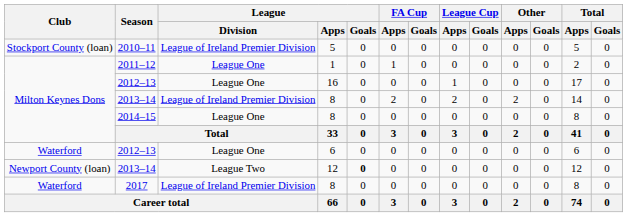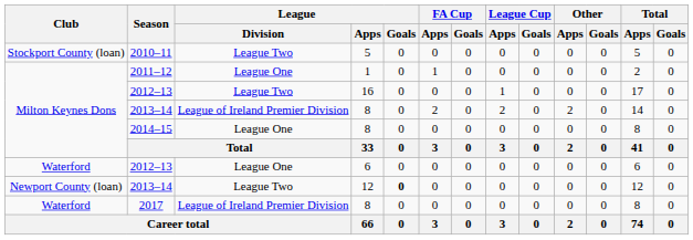 <table class=wikitable style="text-align:center;">
 <tr>
 <th rowspan=2>Club</th>
 <th rowspan=2>Season</th>
 <th colspan=3>League</th>
 <th colspan=2><a href='#'>FA Cup</a></th>
 <th colspan=2><a href='#'>League Cup</a></th>
 <th colspan=2>Other</th>
 <th colspan=2>Total</th>
 </tr>
 <tr>
 <th>Division</th>
 <th>Apps</th>
 <th>Goals</th>
 <th>Apps</th>
 <th>Goals</th>
 <th>Apps</th>
 <th>Goals</th>
 <th>Apps</th>
 <th>Goals</th>
 <th>Apps</th>
 <th>Goals</th>
 </tr>
 <tr>
 <td><a href='#'>Stockport County</a> (loan)</td>
 <td><a href='#'>2010–11</a></td>
-<td><a href='#'>League of Ireland Premier Division</a></td>
+<td><a href='#'>League Two</a></td>
 <td>5</td>
 <td>0</td>
 <td>0</td>
 <td>0</td>
 <td>0</td>
 <td>0</td>
 <td>0</td>
 <td>0</td>
 <td>5</td>
 <td>0</td>
 </tr>
 <tr>
 <td rowspan=5><a href='#'>Milton Keynes Dons</a></td>
 <td><a href='#'>2011–12</a></td>
 <td><a href='#'>League One</a></td>
 <td>1</td>
 <td>0</td>
 <td>1</td>
 <td>0</td>
 <td>0</td>
 <td>0</td>
 <td>0</td>
 <td>0</td>
 <td>2</td>
 <td>0</td>
 </tr>
 <tr>
 <td><a href='#'>2012–13</a></td>
-<td>League One</td>
+<td><a href='#'>League Two</a></td>
 <td>16</td>
 <td>0</td>
 <td>0</td>
 <td>0</td>
 <td>1</td>
 <td>0</td>
 <td>0</td>
 <td>0</td>
 <td>17</td>
 <td>0</td>
 </tr>
 <tr>
 <td><a href='#'>2013–14</a></td>
 <td><a href='#'>League of Ireland Premier Division</a></td>
 <td>8</td>
 <td>0</td>
 <td>2</td>
 <td>0</td>
 <td>2</td>
 <td>0</td>
 <td>2</td>
 <td>0</td>
 <td>14</td>
 <td>0</td>
 </tr>
 <tr>
 <td><a href='#'>2014–15</a></td>
 <td>League One</td>
 <td>8</td>
 <td>0</td>
 <td>0</td>
 <td>0</td>
 <td>0</td>
 <td>0</td>
 <td>0</td>
 <td>0</td>
 <td>8</td>
 <td>0</td>
 </tr>
 <tr>
 <th colspan=2>Total</th>
 <th>33</th>
 <th>0</th>
 <th>3</th>
 <th>0</th>
 <th>3</th>
 <th>0</th>
 <th>2</th>
 <th>0</th>
 <th>41</th>
 <th>0</th>
 </tr>
 <tr>
 <td><a href='#'>Waterford</a></td>
 <td><a href='#'>2012–13</a></td>
 <td>League One</td>
 <td>6</td>
 <td>0</td>
 <td>0</td>
 <td>0</td>
 <td>0</td>
 <td>0</td>
 <td>0</td>
 <td>0</td>
 <td>6</td>
 <td>0</td>
 </tr>
 <tr>
 <td><a href='#'>Newport County</a> (loan)</td>
 <td><a href='#'>2013–14</a></td>
 <td>League Two</td>
 <td>12</td>
 <td><strong>0</strong></td>
 <td>0</td>
 <td>0</td>
 <td>0</td>
 <td>0</td>
 <td>0</td>
 <td>0</td>
 <td>12</td>
 <td>0</td>
 </tr>
 <tr>
 <td><a href='#'>Waterford</a></td>
 <td><a href='#'>2017</a></td>
 <td><a href='#'>League of Ireland Premier Division</a></td>
 <td>8</td>
 <td>0</td>
 <td>0</td>
 <td>0</td>
 <td>0</td>
 <td>0</td>
 <td>0</td>
 <td>0</td>
 <td>8</td>
 <td>0</td>
 </tr>
 <tr>
 <th colspan=3>Career total</th>
 <th>66</th>
 <th>0</th>
 <th>3</th>
 <th>0</th>
 <th>3</th>
 <th>0</th>
 <th>2</th>
 <th>0</th>
 <th>74</th>
 <th>0</th>
 </tr>
 </table>
